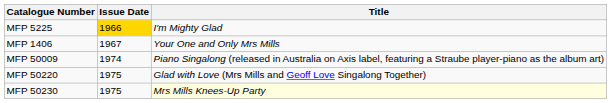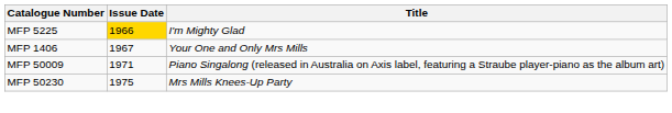 <table class="wikitable">
 <tr>
 <th>Catalogue Number</th>
 <th>Issue Date</th>
 <th>Title</th>
 </tr>
 <tr>
 <td>MFP 5225</td>
 <td style="background: gold;">1966</td>
 <td><em>I'm Mighty Glad</em></td>
 </tr>
 <tr>
 <td>MFP 1406</td>
 <td>1967</td>
 <td><em>Your One and Only Mrs Mills</em></td>
 </tr>
 <tr>
 <td>MFP 50009</td>
-<td>1974</td>
+<td>1971</td>
 <td><em>Piano Singalong</em> (released in Australia on Axis label, featuring a Straube player-piano as the album art)</td>
-</tr>
-<tr>
-<td>MFP 50220</td>
-<td>1975</td>
-<td><em>Glad with Love</em> (Mrs Mills and <a href='#'>Geoff Love</a> Singalong Together)</td>
 </tr>
 <tr>
 <td>MFP 50230</td>
 <td>1975</td>
-<td style="background: lightyellow;"><em>Mrs Mills Knees-Up Party</em></td>
+<td><em>Mrs Mills Knees-Up Party</em></td>
 </tr>
 </table>
